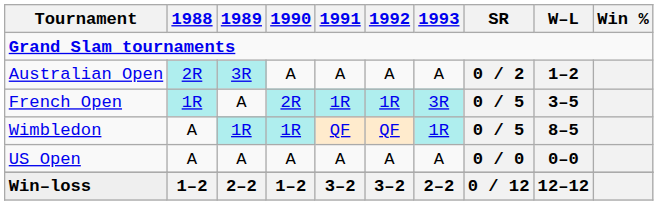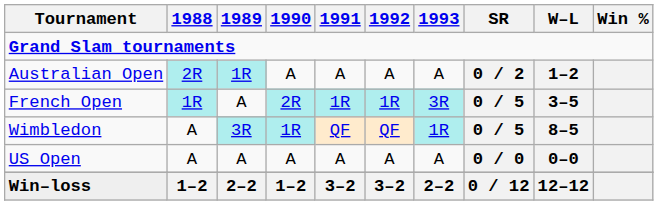 <table class=wikitable style=text-align:center>
 <tr>
 <th>Tournament</th>
 <th><a href='#'>1988</a></th>
 <th><a href='#'>1989</a></th>
 <th><a href='#'>1990</a></th>
 <th><a href='#'>1991</a></th>
 <th><a href='#'>1992</a></th>
 <th><a href='#'>1993</a></th>
 <th>SR</th>
 <th>W–L</th>
 <th>Win %</th>
 </tr>
 <tr>
 <td colspan=25 style=text-align:left><a href='#'><strong>Grand Slam tournaments</strong></a></td>
 </tr>
 <tr>
 <td align=left><a href='#'>Australian Open</a></td>
 <td style=background:#afeeee><a href='#'>2R</a></td>
-<td style=background:#afeeee><a href='#'>3R</a></td>
+<td style=background:#afeeee><a href='#'>1R</a></td>
 <td>A</td>
 <td>A</td>
 <td>A</td>
 <td>A</td>
 <th>0 / 2</th>
 <th>1–2</th>
 <th></th>
 </tr>
 <tr>
 <td align=left><a href='#'>French Open</a></td>
 <td style=background:#afeeee><a href='#'>1R</a></td>
 <td>A</td>
 <td style=background:#afeeee><a href='#'>2R</a></td>
 <td style=background:#afeeee><a href='#'>1R</a></td>
 <td style=background:#afeeee><a href='#'>1R</a></td>
 <td style=background:#afeeee><a href='#'>3R</a></td>
 <th>0 / 5</th>
 <th>3–5</th>
 <th></th>
 </tr>
 <tr>
 <td align=left><a href='#'>Wimbledon</a></td>
 <td>A</td>
-<td style=background:#afeeee><a href='#'>1R</a></td>
+<td style=background:#afeeee><a href='#'>3R</a></td>
 <td style=background:#afeeee><a href='#'>1R</a></td>
 <td style=background:#ffebcd><a href='#'>QF</a></td>
 <td style=background:#ffebcd><a href='#'>QF</a></td>
 <td style=background:#afeeee><a href='#'>1R</a></td>
 <th>0 / 5</th>
 <th>8–5</th>
 <th></th>
 </tr>
 <tr>
 <td align=left><a href='#'>US Open</a></td>
 <td>A</td>
 <td>A</td>
 <td>A</td>
 <td>A</td>
 <td>A</td>
 <td>A</td>
 <th>0 / 0</th>
 <th>0–0</th>
 <th></th>
 </tr>
 <tr>
 </tr>
 <tr style=font-weight:bold;background:#efefef>
 <td style=text-align:left>Win–loss</td>
 <th>1–2</th>
 <th>2–2</th>
 <th>1–2</th>
 <th>3–2</th>
 <th>3–2</th>
 <th>2–2</th>
 <th>0 / 12</th>
 <th>12–12</th>
 <th></th>
 </tr>
 </table>
